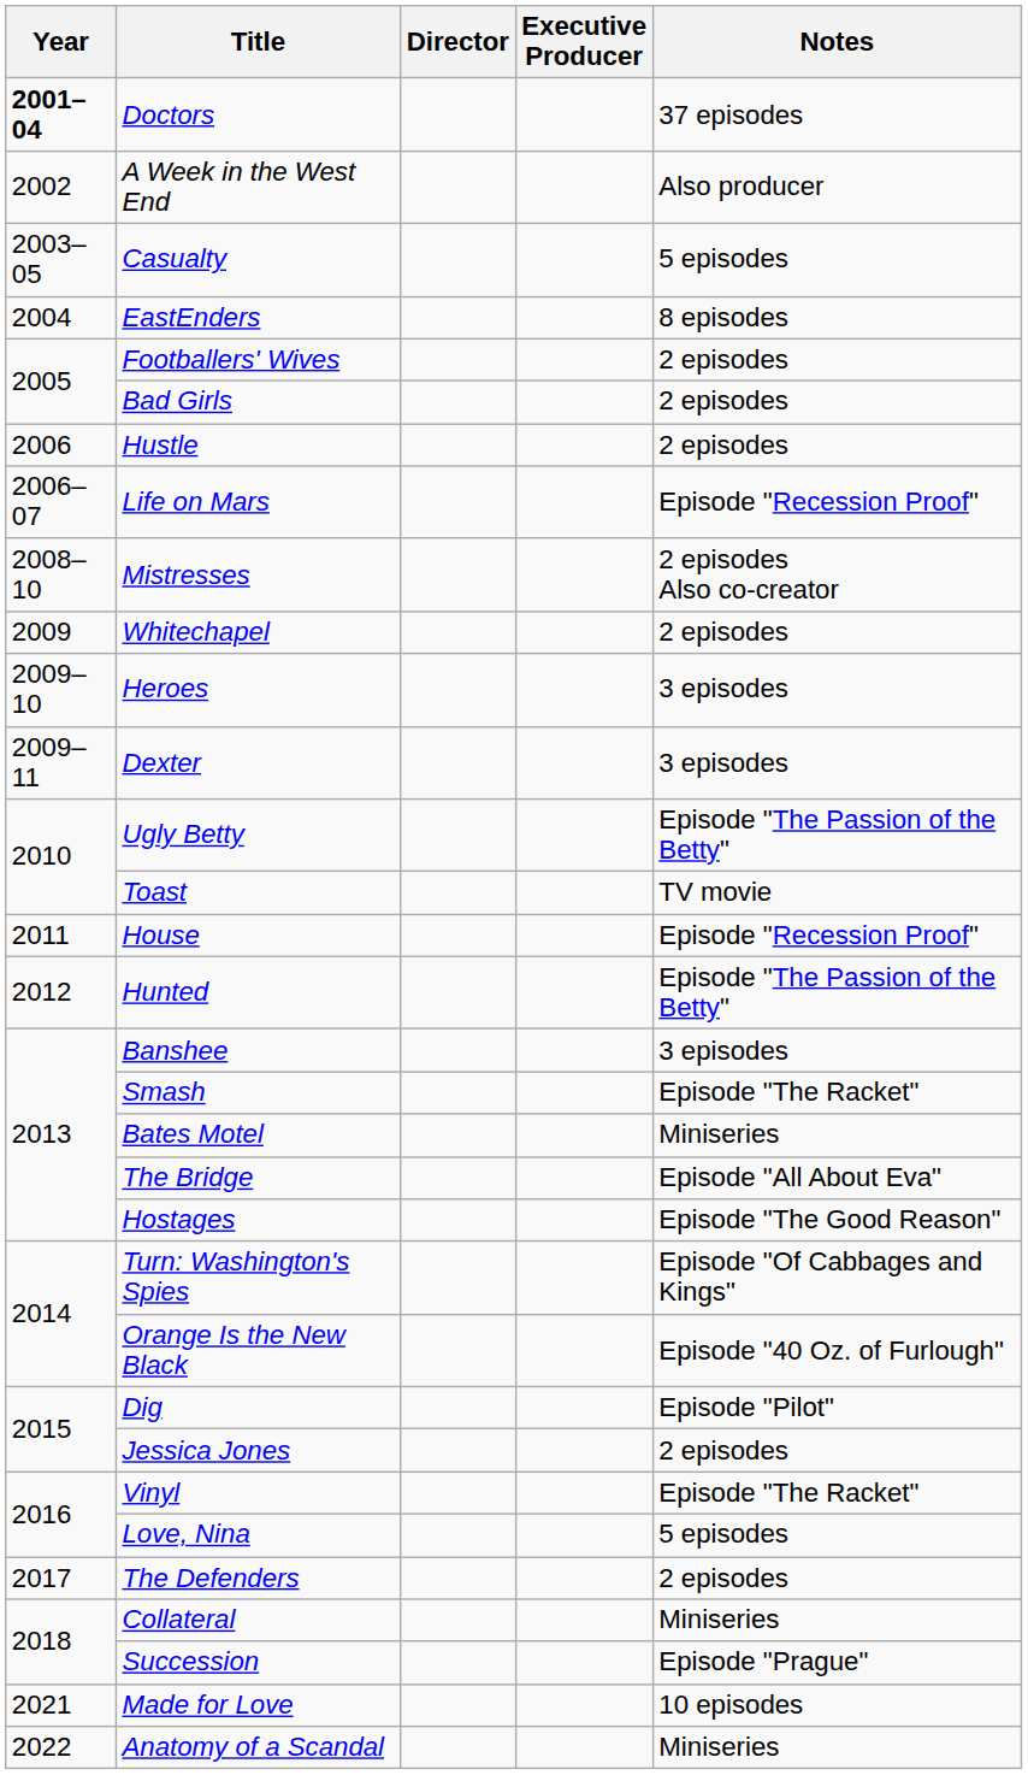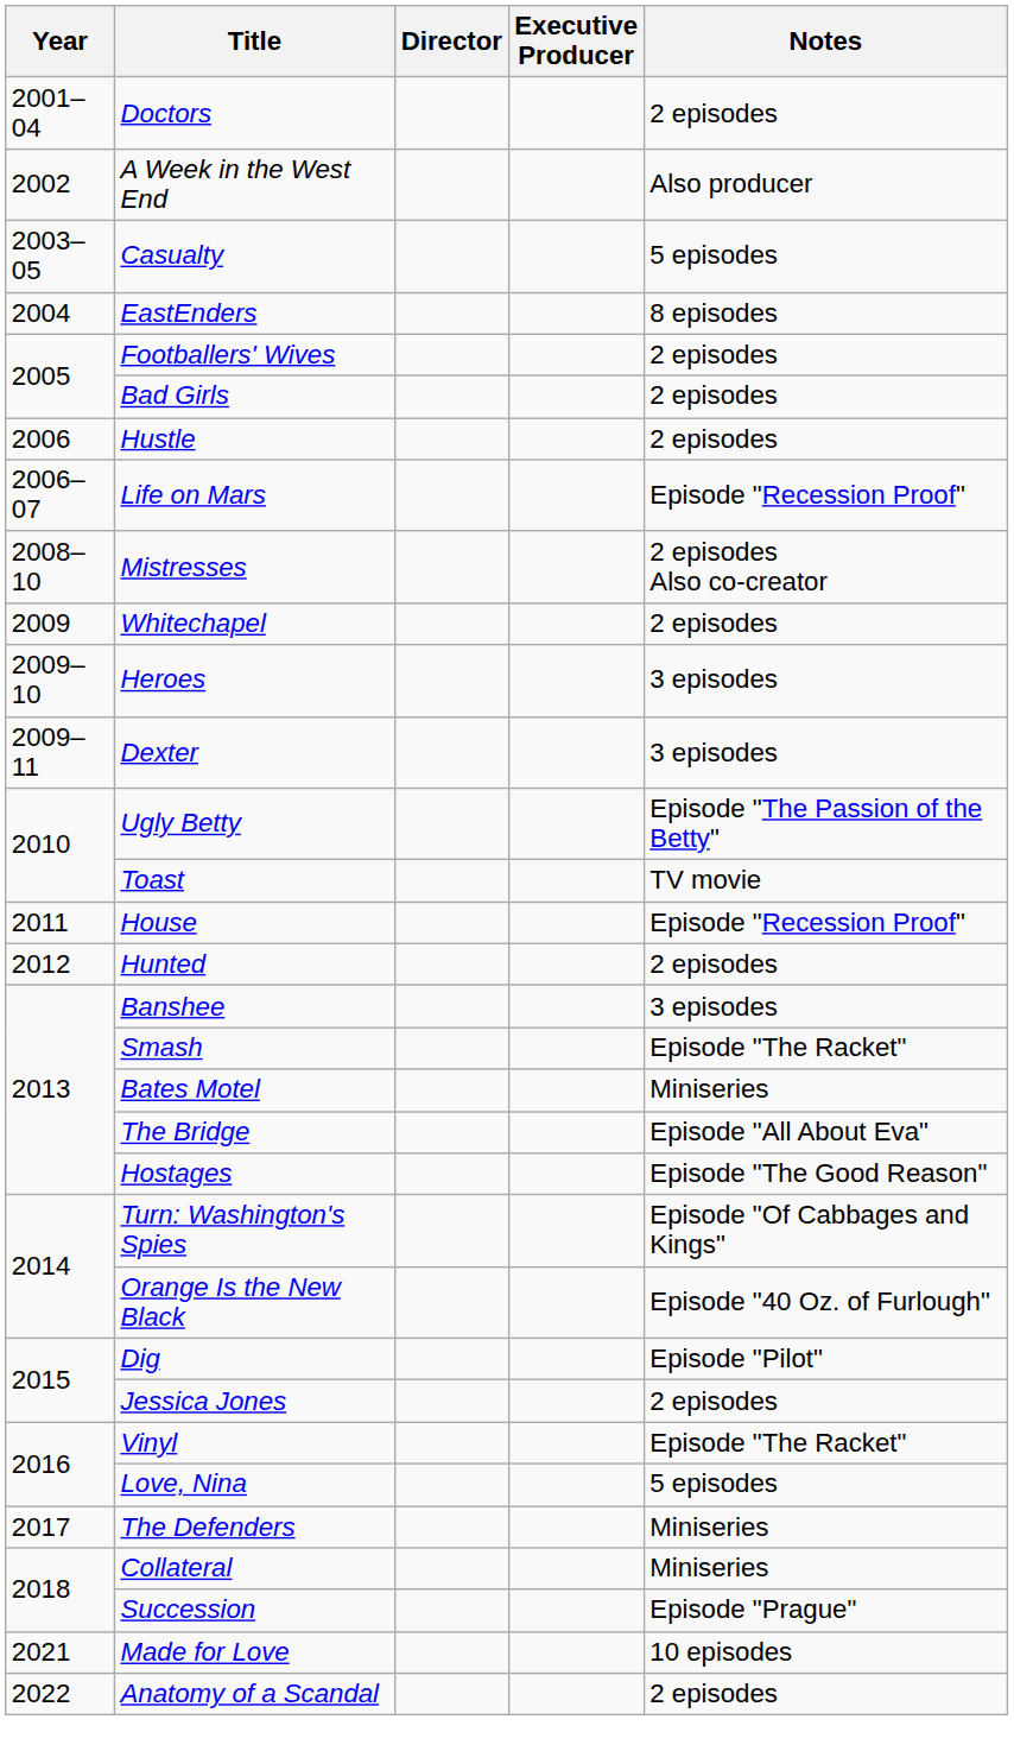 <table class="wikitable plainrowheaders">
 <tr>
 <th>Year</th>
 <th>Title</th>
 <th>Director</th>
 <th>Executive<br>Producer</th>
 <th>Notes</th>
 </tr>
 <tr>
-<td><strong>2001–04</strong></td>
+<td>2001–04</td>
 <td><em><a href='#'>Doctors</a></em></td>
 <td></td>
 <td></td>
-<td>37 episodes</td>
+<td>2 episodes</td>
 </tr>
 <tr>
 <td>2002</td>
 <td><em>A Week in the West End</em></td>
 <td></td>
 <td></td>
 <td>Also producer</td>
 </tr>
 <tr>
 <td>2003–05</td>
 <td><em><a href='#'>Casualty</a></em></td>
 <td></td>
 <td></td>
 <td>5 episodes</td>
 </tr>
 <tr>
 <td>2004</td>
 <td><em><a href='#'>EastEnders</a></em></td>
 <td></td>
 <td></td>
 <td>8 episodes</td>
 </tr>
 <tr>
 <td rowspan=2>2005</td>
 <td><em><a href='#'>Footballers' Wives</a></em></td>
 <td></td>
 <td></td>
 <td>2 episodes</td>
 </tr>
 <tr>
 <td><em><a href='#'>Bad Girls</a></em></td>
 <td></td>
 <td></td>
 <td>2 episodes</td>
 </tr>
 <tr>
 <td>2006</td>
 <td><em><a href='#'>Hustle</a></em></td>
 <td></td>
 <td></td>
 <td>2 episodes</td>
 </tr>
 <tr>
 <td>2006–07</td>
 <td><em><a href='#'>Life on Mars</a></em></td>
 <td></td>
 <td></td>
 <td>Episode "<a href='#'>Recession Proof</a>"</td>
 </tr>
 <tr>
 <td>2008–10</td>
 <td><em><a href='#'>Mistresses</a></em></td>
 <td></td>
 <td></td>
 <td>2 episodes<br>Also co-creator</td>
 </tr>
 <tr>
 <td>2009</td>
 <td><em><a href='#'>Whitechapel</a></em></td>
 <td></td>
 <td></td>
 <td>2 episodes</td>
 </tr>
 <tr>
 <td>2009–10</td>
 <td><em><a href='#'>Heroes</a></em></td>
 <td></td>
 <td></td>
 <td>3 episodes</td>
 </tr>
 <tr>
 <td>2009–11</td>
 <td><em><a href='#'>Dexter</a></em></td>
 <td></td>
 <td></td>
 <td>3 episodes</td>
 </tr>
 <tr>
 <td rowspan=2>2010</td>
 <td><em><a href='#'>Ugly Betty</a></em></td>
 <td></td>
 <td></td>
 <td>Episode "<a href='#'>The Passion of the Betty</a>"</td>
 </tr>
 <tr>
 <td><em><a href='#'>Toast</a></em></td>
 <td></td>
 <td></td>
 <td>TV movie</td>
 </tr>
 <tr>
 <td>2011</td>
 <td><em><a href='#'>House</a></em></td>
 <td></td>
 <td></td>
 <td>Episode "<a href='#'>Recession Proof</a>"</td>
 </tr>
 <tr>
 <td>2012</td>
 <td><em><a href='#'>Hunted</a></em></td>
 <td></td>
 <td></td>
-<td>Episode "<a href='#'>The Passion of the Betty</a>"</td>
+<td>2 episodes</td>
 </tr>
 <tr>
 <td rowspan=5>2013</td>
 <td><em><a href='#'>Banshee</a></em></td>
 <td></td>
 <td></td>
 <td>3 episodes</td>
 </tr>
 <tr>
 <td><em><a href='#'>Smash</a></em></td>
 <td></td>
 <td></td>
 <td>Episode "The Racket"</td>
 </tr>
 <tr>
 <td><em><a href='#'>Bates Motel</a></em></td>
 <td></td>
 <td></td>
 <td>Miniseries</td>
 </tr>
 <tr>
 <td><em><a href='#'>The Bridge</a></em></td>
 <td></td>
 <td></td>
 <td>Episode "All About Eva"</td>
 </tr>
 <tr>
 <td><em><a href='#'>Hostages</a></em></td>
 <td></td>
 <td></td>
 <td>Episode "The Good Reason"</td>
 </tr>
 <tr>
 <td rowspan=2>2014</td>
 <td><em><a href='#'>Turn: Washington's Spies</a></em></td>
 <td></td>
 <td></td>
 <td>Episode "Of Cabbages and Kings"</td>
 </tr>
 <tr>
 <td><em><a href='#'>Orange Is the New Black</a></em></td>
 <td></td>
 <td></td>
 <td>Episode "40 Oz. of Furlough"</td>
 </tr>
 <tr>
 <td rowspan=2>2015</td>
 <td><em><a href='#'>Dig</a></em></td>
 <td></td>
 <td></td>
 <td>Episode "Pilot"</td>
 </tr>
 <tr>
 <td><em><a href='#'>Jessica Jones</a></em></td>
 <td></td>
 <td></td>
 <td>2 episodes</td>
 </tr>
 <tr>
 <td rowspan=2>2016</td>
 <td><em><a href='#'>Vinyl</a></em></td>
 <td></td>
 <td></td>
 <td>Episode "The Racket"</td>
 </tr>
 <tr>
 <td><em><a href='#'>Love, Nina</a></em></td>
 <td></td>
 <td></td>
 <td>5 episodes</td>
 </tr>
 <tr>
 <td>2017</td>
 <td><em><a href='#'>The Defenders</a></em></td>
 <td></td>
 <td></td>
-<td>2 episodes</td>
+<td>Miniseries</td>
 </tr>
 <tr>
 <td rowspan=2>2018</td>
 <td><em><a href='#'>Collateral</a></em></td>
 <td></td>
 <td></td>
 <td>Miniseries</td>
 </tr>
 <tr>
 <td><em><a href='#'>Succession</a></em></td>
 <td></td>
 <td></td>
 <td>Episode "Prague"</td>
 </tr>
 <tr>
 <td>2021</td>
 <td><em><a href='#'>Made for Love</a></em></td>
 <td></td>
 <td></td>
 <td>10 episodes</td>
 </tr>
 <tr>
 <td>2022</td>
 <td><em><a href='#'>Anatomy of a Scandal</a></em></td>
 <td></td>
 <td></td>
-<td>Miniseries</td>
+<td>2 episodes</td>
 </tr>
 </table>
